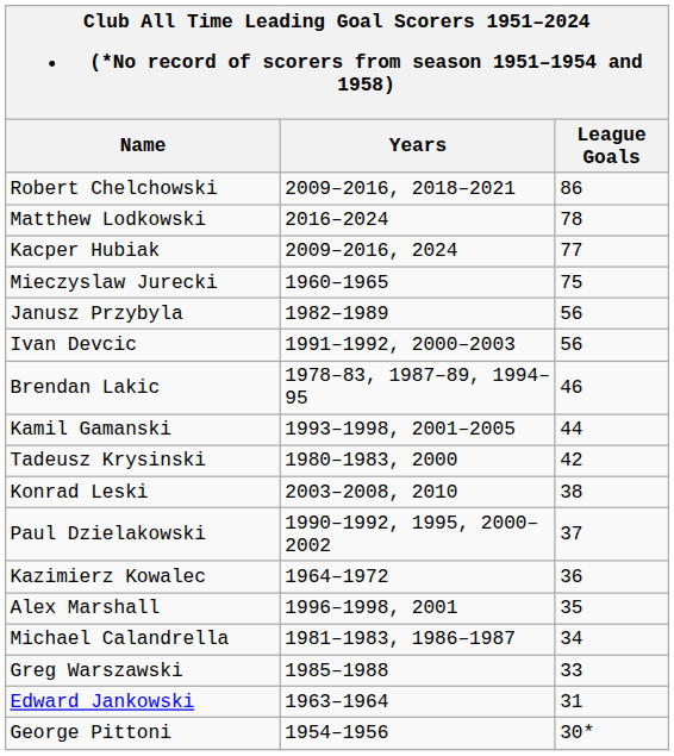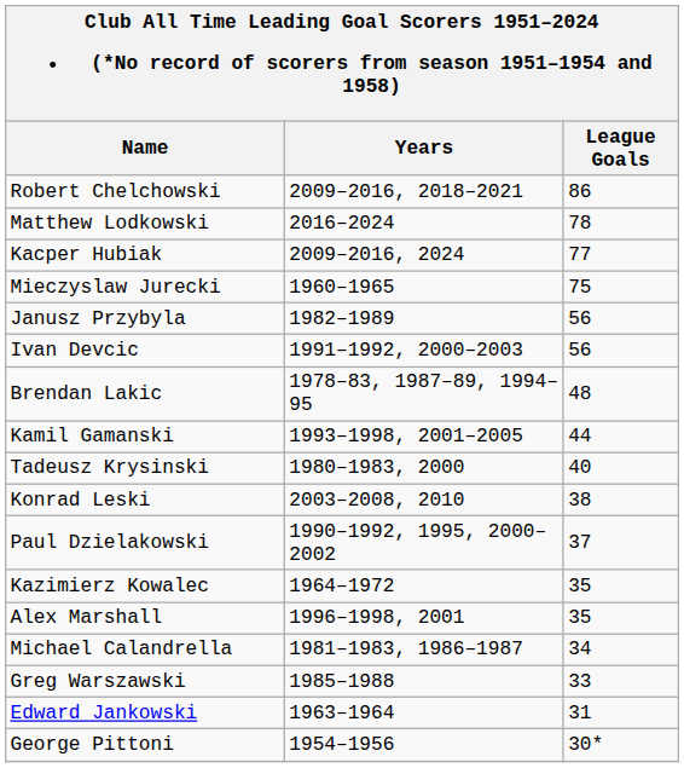 <table class="wikitable">
 <tr>
 <th Colspan="3">Club All Time Leading Goal Scorers 1951–2024<br><ul><li>(*No record of scorers from season 1951–1954 and 1958)</li></ul></th>
 </tr>
 <tr>
 <th width="180">Name</th>
 <th width="180">Years</th>
 <th width="70">League Goals</th>
 </tr>
 <tr>
 <td>Robert Chelchowski</td>
 <td>2009–2016, 2018–2021</td>
 <td>86</td>
 </tr>
 <tr>
 <td>Matthew Lodkowski</td>
 <td>2016–2024</td>
 <td>78</td>
 </tr>
 <tr>
 <td>Kacper Hubiak</td>
 <td>2009–2016, 2024</td>
 <td>77</td>
 </tr>
 <tr>
 <td>Mieczyslaw Jurecki</td>
 <td>1960–1965</td>
 <td>75</td>
 </tr>
 <tr>
 <td>Janusz Przybyla</td>
 <td>1982–1989</td>
 <td>56</td>
 </tr>
 <tr>
 <td>Ivan Devcic</td>
 <td>1991–1992, 2000–2003</td>
 <td>56</td>
 </tr>
 <tr>
 <td>Brendan Lakic</td>
 <td>1978–83, 1987–89, 1994–95</td>
-<td>46</td>
+<td>48</td>
 </tr>
 <tr>
 <td>Kamil Gamanski</td>
 <td>1993–1998, 2001–2005</td>
 <td>44</td>
 </tr>
 <tr>
 <td>Tadeusz Krysinski</td>
 <td>1980–1983, 2000</td>
-<td>42</td>
+<td>40</td>
 </tr>
 <tr>
 <td>Konrad Leski</td>
 <td>2003–2008, 2010</td>
 <td>38</td>
 </tr>
 <tr>
 <td>Paul Dzielakowski</td>
 <td>1990–1992, 1995, 2000–2002</td>
 <td>37</td>
 </tr>
 <tr>
 <td>Kazimierz Kowalec</td>
 <td>1964–1972</td>
-<td>36</td>
+<td>35</td>
 </tr>
 <tr>
 <td>Alex Marshall</td>
 <td>1996–1998, 2001</td>
 <td>35</td>
 </tr>
 <tr>
 <td>Michael Calandrella</td>
 <td>1981–1983, 1986–1987</td>
 <td>34</td>
 </tr>
 <tr>
 <td>Greg Warszawski</td>
 <td>1985–1988</td>
 <td>33</td>
 </tr>
 <tr>
 <td><a href='#'>Edward Jankowski</a></td>
 <td>1963–1964</td>
 <td>31</td>
 </tr>
 <tr>
 <td>George Pittoni</td>
 <td>1954–1956</td>
 <td>30*</td>
 </tr>
 <tr>
 </tr>
 </table>
